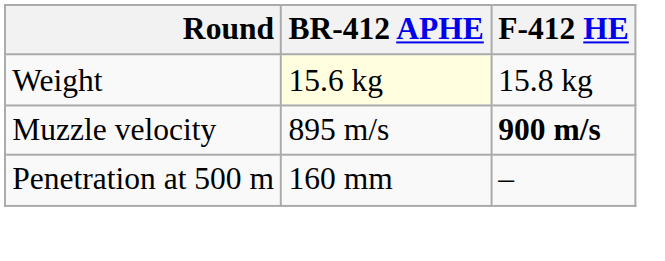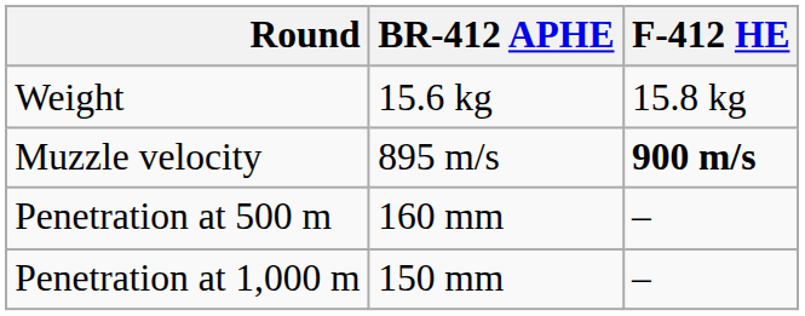 <table class="wikitable">
 <tr>
 <th style="text-align:right;">Round</th>
 <th>BR-412 <a href='#'>APHE</a></th>
 <th>F-412 <a href='#'>HE</a></th>
 </tr>
 <tr>
 <td style="text-align:left;">Weight</td>
-<td style="background: lightyellow;">15.6 kg</td>
+<td>15.6 kg</td>
 <td>15.8 kg</td>
 </tr>
 <tr>
 <td style="text-align:left;">Muzzle velocity</td>
 <td style="text-align:centre;">895 m/s</td>
 <td style="text-align:centre;"><strong>900 m/s</strong></td>
 </tr>
 <tr>
 <td style="text-align:left;">Penetration at 500 m</td>
 <td>160 mm</td>
 <td>–</td>
 </tr>
+<tr>
+<td style="text-align:left;">Penetration at 1,000 m</td>
+<td>150 mm</td>
+<td>–</td>
+</tr>
 </table>
